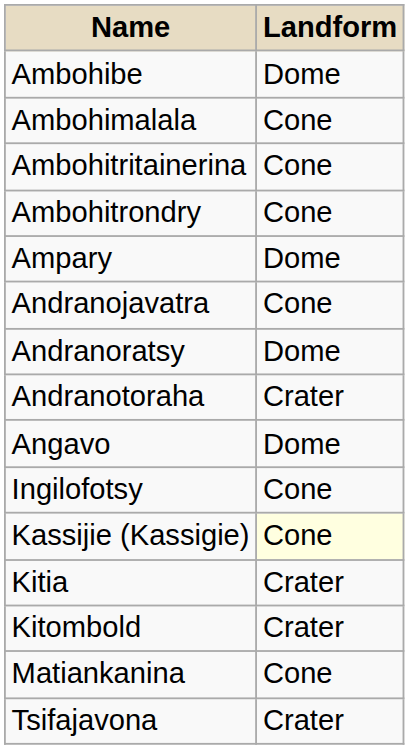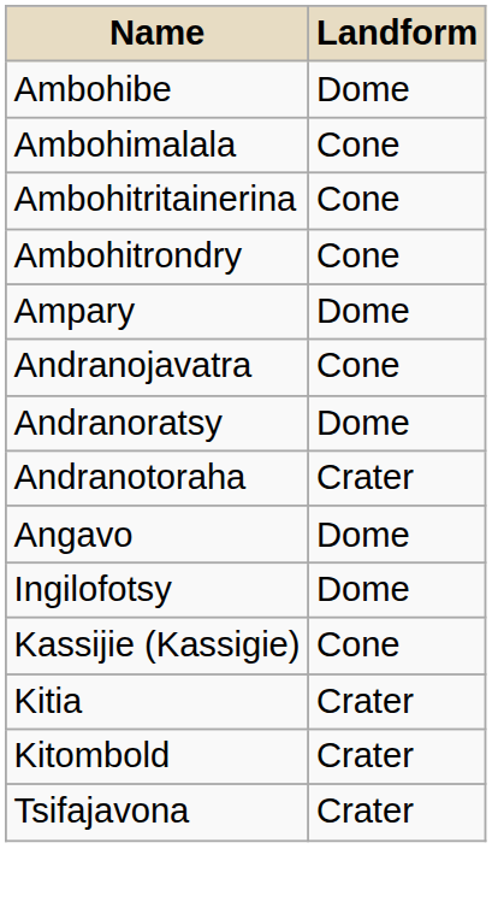 <table class="wikitable sortable">
 <tr>
 <th rowspan=1 style="background-color:#e7dcc3;">Name</th>
 <th rowspan=1 style="background-color:#e7dcc3;">Landform</th>
 </tr>
 <tr>
 <td>Ambohibe</td>
 <td>Dome</td>
 </tr>
 <tr>
 <td>Ambohimalala</td>
 <td>Cone</td>
 </tr>
 <tr>
 <td>Ambohitritainerina</td>
 <td>Cone</td>
 </tr>
 <tr>
 <td>Ambohitrondry</td>
 <td>Cone</td>
 </tr>
 <tr>
 <td>Ampary</td>
 <td>Dome</td>
 </tr>
 <tr>
 <td>Andranojavatra</td>
 <td>Cone</td>
 </tr>
 <tr>
 <td>Andranoratsy</td>
 <td>Dome</td>
 </tr>
 <tr>
 <td>Andranotoraha</td>
 <td>Crater</td>
 </tr>
 <tr>
 <td>Angavo</td>
 <td>Dome</td>
 </tr>
 <tr>
 <td>Ingilofotsy</td>
-<td>Cone</td>
+<td>Dome</td>
 </tr>
 <tr>
 <td>Kassijie (Kassigie)</td>
-<td style="background: lightyellow;">Cone</td>
+<td>Cone</td>
 </tr>
 <tr>
 <td>Kitia</td>
 <td>Crater</td>
 </tr>
 <tr>
 <td>Kitombold</td>
 <td>Crater</td>
 </tr>
 <tr>
-<td>Matiankanina</td>
-<td>Cone</td>
-</tr>
-<tr>
 <td>Tsifajavona</td>
 <td>Crater</td>
 </tr>
 </table>
